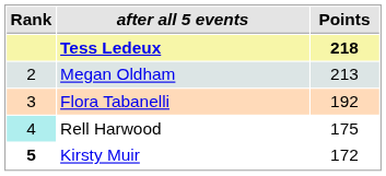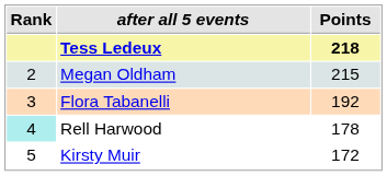 <table cellspacing="1" cellpadding="3" style="border:1px solid #AAAAAA;font-size:86%">
 <tr style="background-color: #E4E4E4;">
 <th style="border-bottom:1px solid #AAAAAA; width: 10px;">Rank</th>
 <th style="border-bottom:1px solid #AAAAAA; width: 200px;"><em>after all 5 events</em></th>
 <th style="border-bottom:1px solid #AAAAAA; width: 50px;">Points</th>
 </tr>
 <tr style="background:#f7f6a8;">
 <td align=center></td>
 <td><strong> <a href='#'>Tess Ledeux</a></strong></td>
 <td align=center><strong>218</strong></td>
 </tr>
 <tr style="background:#dce5e5;">
 <td align=center>2</td>
 <td> <a href='#'>Megan Oldham</a></td>
-<td align=center>213</td>
+<td align=center>215</td>
 </tr>
 <tr style="background:#ffdab9;">
 <td align=center>3</td>
 <td> <a href='#'>Flora Tabanelli</a></td>
 <td align=center>192</td>
 </tr>
 <tr>
 <td align=center style="background: paleturquoise;">4</td>
 <td> Rell Harwood</td>
-<td align=center>175</td>
+<td align=center>178</td>
 </tr>
 <tr>
-<td align=center><strong>5</strong></td>
+<td align=center>5</td>
 <td> <a href='#'>Kirsty Muir</a></td>
 <td align=center>172</td>
 </tr>
 </table>
